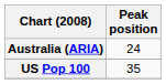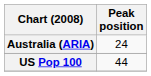 <table class="wikitable sortable plainrowheaders" style="text-align:center">
 <tr>
 <th scope="col">Chart (2008)</th>
 <th scope="col">Peak<br>position</th>
 </tr>
 <tr>
 <th scope="row">Australia (<a href='#'>ARIA</a>)</th>
 <td align="center">24</td>
 </tr>
 <tr>
 </tr>
 <tr>
 </tr>
 <tr>
 </tr>
 <tr>
 </tr>
 <tr>
 <th scope="row">US <a href='#'>Pop 100</a></th>
-<td align="center">35</td>
+<td align="center">44</td>
 </tr>
 <tr>
 </tr>
 </table>
